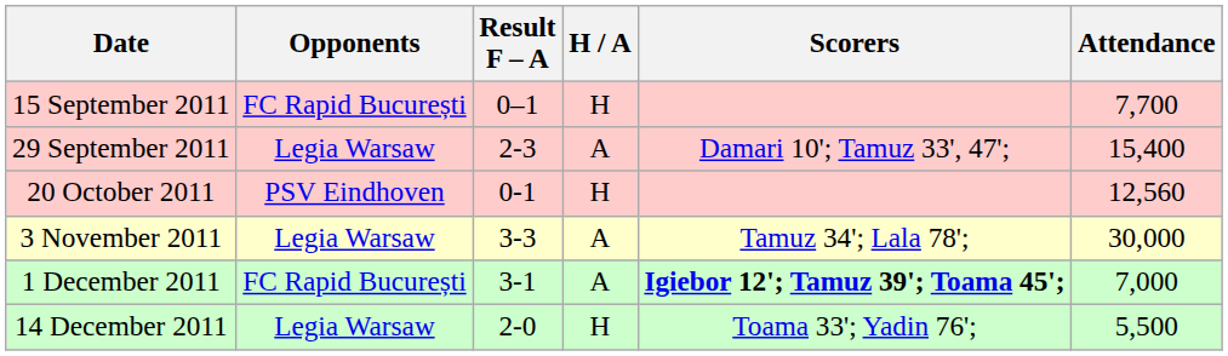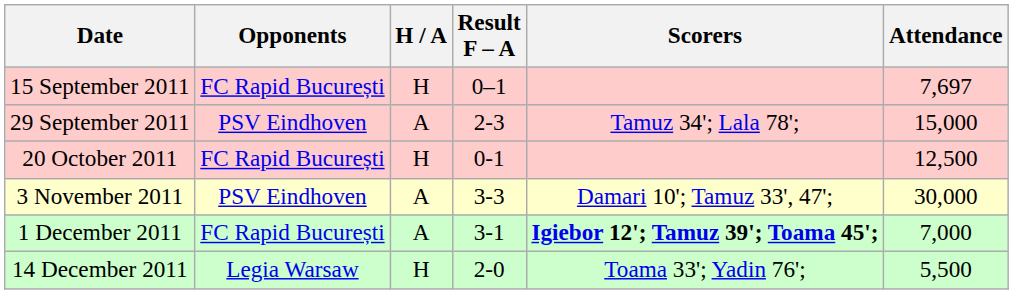 <table class="wikitable" style="text-align:center">
 <tr>
 <th>Date</th>
 <th>Opponents</th>
+<th>H / A</th>
 <th>Result<br>F – A</th>
-<th>H / A</th>
 <th>Scorers</th>
 <th>Attendance</th>
 </tr>
 <tr bgcolor="#ffcccc">
 <td>15 September 2011</td>
 <td> <a href='#'>FC Rapid București</a></td>
+<td>H</td>
 <td>0–1</td>
-<td>H</td>
 <td></td>
-<td>7,700</td>
+<td>7,697</td>
 </tr>
 <tr bgcolor="#ffcccc">
 <td>29 September 2011</td>
-<td> <a href='#'>Legia Warsaw</a></td>
+<td> <a href='#'>PSV Eindhoven</a></td>
+<td>A</td>
 <td>2-3</td>
-<td>A</td>
-<td><a href='#'>Damari</a> 10'; <a href='#'>Tamuz</a> 33', 47';</td>
-<td>15,400</td>
+<td><a href='#'>Tamuz</a> 34'; <a href='#'>Lala</a> 78';</td>
+<td>15,000</td>
 </tr>
 <tr bgcolor="#ffcccc">
 <td>20 October 2011</td>
-<td> <a href='#'>PSV Eindhoven</a></td>
+<td> <a href='#'>FC Rapid București</a></td>
+<td>H</td>
 <td>0-1</td>
-<td>H</td>
 <td></td>
-<td>12,560</td>
+<td>12,500</td>
 </tr>
 <tr bgcolor="#ffffcc">
 <td>3 November 2011</td>
-<td> <a href='#'>Legia Warsaw</a></td>
+<td> <a href='#'>PSV Eindhoven</a></td>
+<td>A</td>
 <td>3-3</td>
-<td>A</td>
-<td><a href='#'>Tamuz</a> 34'; <a href='#'>Lala</a> 78';</td>
+<td><a href='#'>Damari</a> 10'; <a href='#'>Tamuz</a> 33', 47';</td>
 <td>30,000</td>
 </tr>
 <tr bgcolor="#ccffcc">
 <td>1 December 2011</td>
 <td> <a href='#'>FC Rapid București</a></td>
+<td>A</td>
 <td>3-1</td>
-<td>A</td>
 <td><strong><a href='#'>Igiebor</a>  12'; <a href='#'>Tamuz</a> 39'; <a href='#'>Toama</a> 45';</strong></td>
 <td>7,000</td>
 </tr>
 <tr bgcolor="#ccffcc">
 <td>14 December 2011</td>
 <td> <a href='#'>Legia Warsaw</a></td>
+<td>H</td>
 <td>2-0</td>
-<td>H</td>
 <td><a href='#'>Toama</a> 33'; <a href='#'>Yadin</a> 76';</td>
 <td>5,500</td>
 </tr>
 </table>
